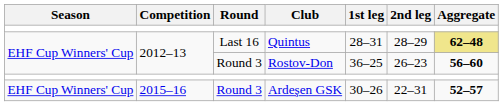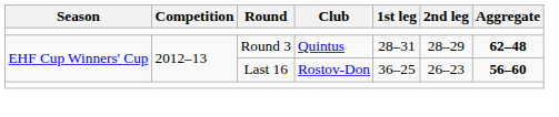 <table class="wikitable">
 <tr>
 <th>Season</th>
 <th>Competition</th>
 <th>Round</th>
 <th>Club</th>
 <th>1st leg</th>
 <th>2nd leg</th>
 <th>Aggregate</th>
 </tr>
 <tr>
 <td colspan="7" bgcolor=white></td>
 </tr>
 <tr>
 <td rowspan="2"><a href='#'>EHF Cup Winners' Cup</a></td>
 <td rowspan="2">2012–13</td>
-<td style="text-align:center;">Last 16</td>
+<td style="text-align:center;">Round 3</td>
 <td> <a href='#'>Quintus</a></td>
 <td style="text-align:center;">28–31</td>
 <td style="text-align:center;">28–29</td>
-<td style="background: khaki; text-align:center;"><strong>62–48</strong></td>
+<td style="text-align:center;"><strong>62–48</strong></td>
 </tr>
 <tr>
-<td style="text-align:center;">Round 3</td>
+<td style="text-align:center;">Last 16</td>
 <td> <a href='#'>Rostov-Don</a></td>
 <td style="text-align:center;">36–25</td>
 <td style="text-align:center;">26–23</td>
 <td style="text-align:center;"><strong>56–60</strong></td>
 </tr>
 <tr>
 <td colspan="7" bgcolor=white></td>
 </tr>
-<tr>
-<td rowspan="1"><a href='#'>EHF Cup Winners' Cup</a></td>
-<td rowspan="1"><a href='#'>2015–16</a></td>
-<td style="text-align:center;"><a href='#'>Round 3</a></td>
-<td> <a href='#'>Ardeşen GSK</a></td>
-<td style="text-align:center;">30–26</td>
-<td style="text-align:center;">22–31</td>
-<td style="text-align:center;"><strong>52–57</strong></td>
-</tr>
 </table>
